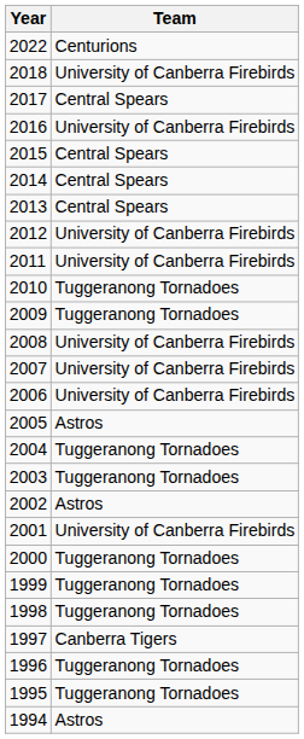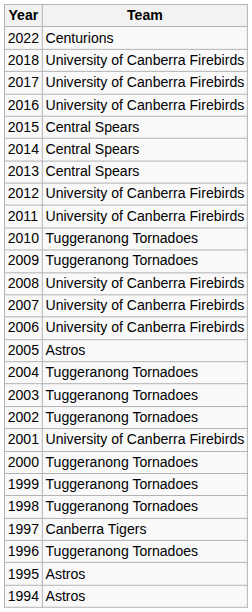 <table class="wikitable">
 <tr>
 <th>Year</th>
 <th>Team</th>
 </tr>
 <tr>
 <td>2022</td>
 <td>Centurions</td>
 </tr>
 <tr>
 <td>2018</td>
 <td>University of Canberra Firebirds</td>
 </tr>
 <tr>
 <td>2017</td>
-<td>Central Spears</td>
+<td>University of Canberra Firebirds</td>
 </tr>
 <tr>
 <td>2016</td>
 <td>University of Canberra Firebirds</td>
 </tr>
 <tr>
 <td>2015</td>
 <td>Central Spears</td>
 </tr>
 <tr>
 <td>2014</td>
 <td>Central Spears</td>
 </tr>
 <tr>
 <td>2013</td>
 <td>Central Spears</td>
 </tr>
 <tr>
 <td>2012</td>
 <td>University of Canberra Firebirds</td>
 </tr>
 <tr>
 <td>2011</td>
 <td>University of Canberra Firebirds</td>
 </tr>
 <tr>
 <td>2010</td>
 <td>Tuggeranong Tornadoes</td>
 </tr>
 <tr>
 <td>2009</td>
 <td>Tuggeranong Tornadoes</td>
 </tr>
 <tr>
 <td>2008</td>
 <td>University of Canberra Firebirds</td>
 </tr>
 <tr>
 <td>2007</td>
 <td>University of Canberra Firebirds</td>
 </tr>
 <tr>
 <td>2006</td>
 <td>University of Canberra Firebirds</td>
 </tr>
 <tr>
 <td>2005</td>
 <td>Astros</td>
 </tr>
 <tr>
 <td>2004</td>
 <td>Tuggeranong Tornadoes</td>
 </tr>
 <tr>
 <td>2003</td>
 <td>Tuggeranong Tornadoes</td>
 </tr>
 <tr>
 <td>2002</td>
-<td>Astros</td>
+<td>Tuggeranong Tornadoes</td>
 </tr>
 <tr>
 <td>2001</td>
 <td>University of Canberra Firebirds</td>
 </tr>
 <tr>
 <td>2000</td>
 <td>Tuggeranong Tornadoes</td>
 </tr>
 <tr>
 <td>1999</td>
 <td>Tuggeranong Tornadoes</td>
 </tr>
 <tr>
 <td>1998</td>
 <td>Tuggeranong Tornadoes</td>
 </tr>
 <tr>
 <td>1997</td>
 <td>Canberra Tigers</td>
 </tr>
 <tr>
 <td>1996</td>
 <td>Tuggeranong Tornadoes</td>
 </tr>
 <tr>
 <td>1995</td>
-<td>Tuggeranong Tornadoes</td>
+<td>Astros</td>
 </tr>
 <tr>
 <td>1994</td>
 <td>Astros</td>
 </tr>
 </table>
